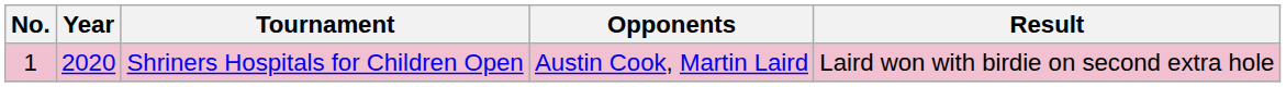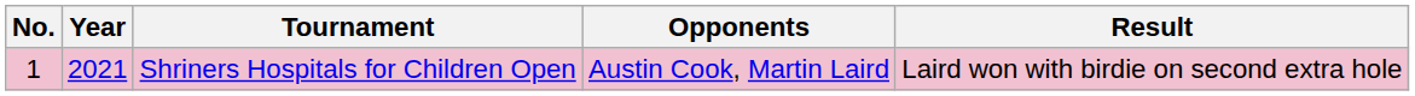 <table class="wikitable" style="font-size:95%;">
 <tr>
 <th>No.</th>
 <th>Year</th>
 <th>Tournament</th>
 <th>Opponents</th>
 <th>Result</th>
 </tr>
 <tr style="background:#F2C1D1;">
 <td align=center>1</td>
-<td><a href='#'>2020</a></td>
+<td><a href='#'>2021</a></td>
 <td><a href='#'>Shriners Hospitals for Children Open</a></td>
 <td> <a href='#'>Austin Cook</a>,  <a href='#'>Martin Laird</a></td>
 <td>Laird won with birdie on second extra hole</td>
 </tr>
 </table>
